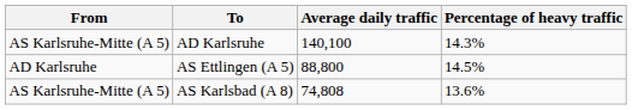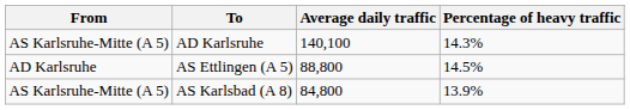 <table class="wikitable">
 <tr>
 <th>From</th>
 <th>To</th>
 <th>Average daily traffic</th>
 <th>Percentage of heavy traffic<br></th>
 </tr>
 <tr>
 <td>AS Karlsruhe-Mitte (A 5)</td>
 <td>AD Karlsruhe</td>
 <td>140,100</td>
 <td>14.3%</td>
 </tr>
 <tr>
 <td>AD Karlsruhe</td>
 <td>AS Ettlingen (A 5)</td>
 <td>88,800</td>
 <td>14.5%</td>
 </tr>
 <tr>
 <td>AS Karlsruhe-Mitte (A 5)</td>
 <td>AS Karlsbad (A 8)</td>
-<td>74,808</td>
-<td>13.6%</td>
+<td>84,800</td>
+<td>13.9%</td>
 </tr>
 </table>
